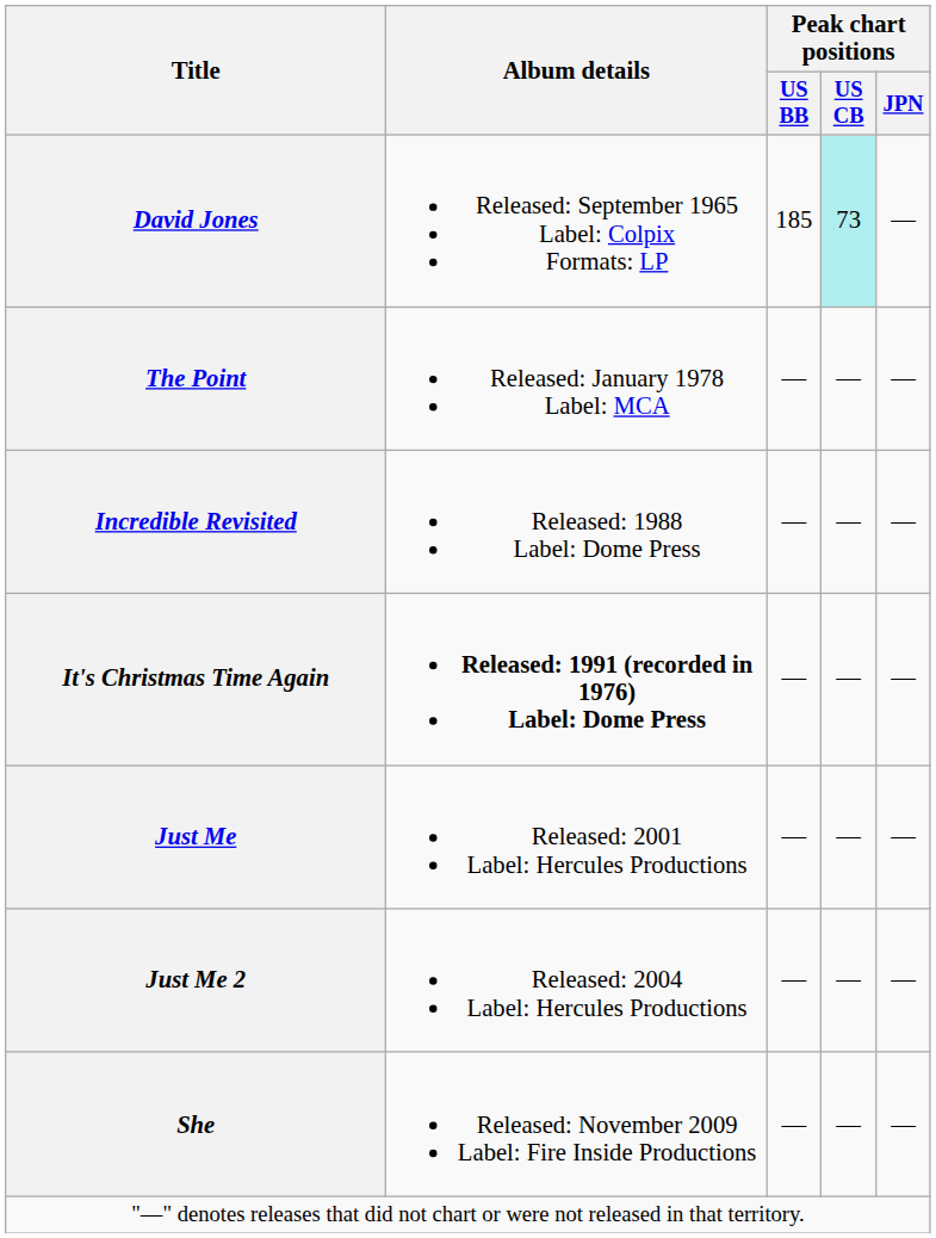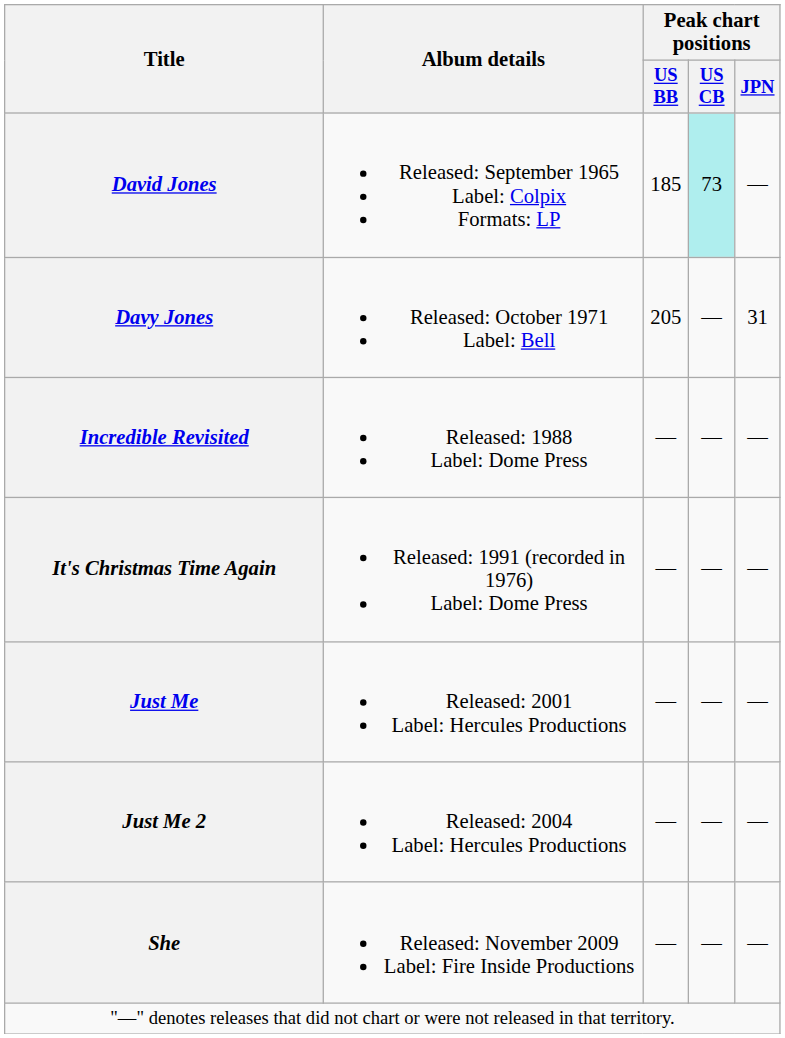 <table class="wikitable plainrowheaders" style="text-align:center;">
 <tr>
 <th rowspan="2" scope="col" style="width:15em;">Title</th>
 <th rowspan="2" scope="col" style="width:15em;">Album details</th>
 <th colspan="3">Peak chart positions</th>
 </tr>
 <tr>
 <th scope="col" style="width:2em;font-size:90%;"><a href='#'>US BB</a><br></th>
 <th scope="col" style="width:2em;font-size:90%;"><a href='#'>US CB</a><br></th>
 <th scope="col" style="width:2em;font-size:90%;"><a href='#'>JPN</a><br></th>
 </tr>
 <tr>
 <th scope="row"><em><a href='#'>David Jones</a></em></th>
 <td><br><ul><li>Released: September 1965</li><li>Label: <a href='#'>Colpix</a></li><li>Formats: <a href='#'>LP</a></li></ul></td>
 <td>185</td>
 <td style="background: paleturquoise;">73</td>
 <td>—</td>
 </tr>
 <tr>
-<th scope="row"><em><a href='#'>The Point</a></em></th>
-<td><br><ul><li>Released: January 1978</li><li>Label: <a href='#'>MCA</a></li></ul></td>
+<th scope="row"><em><a href='#'>Davy Jones</a></em></th>
+<td><br><ul><li>Released: October 1971</li><li>Label: <a href='#'>Bell</a></li></ul></td>
+<td>205</td>
 <td>—</td>
-<td>—</td>
-<td>—</td>
+<td>31</td>
 </tr>
 <tr>
 <th scope="row"><em><a href='#'>Incredible Revisited</a></em></th>
 <td><br><ul><li>Released: 1988</li><li>Label: Dome Press</li></ul></td>
 <td>—</td>
 <td>—</td>
 <td>—</td>
 </tr>
 <tr>
 <th scope="row"><em>It's Christmas Time Again</em></th>
-<td><strong><br><ul><li>Released: 1991 (recorded in 1976)</li><li>Label: Dome Press</li></ul></strong></td>
+<td><br><ul><li>Released: 1991 (recorded in 1976)</li><li>Label: Dome Press</li></ul></td>
 <td>—</td>
 <td>—</td>
 <td>—</td>
 </tr>
 <tr>
 <th scope="row"><em><a href='#'>Just Me</a></em></th>
 <td><br><ul><li>Released: 2001</li><li>Label: Hercules Productions</li></ul></td>
 <td>—</td>
 <td>—</td>
 <td>—</td>
 </tr>
 <tr>
 <th scope="row"><em>Just Me 2</em></th>
 <td><br><ul><li>Released: 2004</li><li>Label: Hercules Productions</li></ul></td>
 <td>—</td>
 <td>—</td>
 <td>—</td>
 </tr>
 <tr>
 <th scope="row"><em>She</em></th>
 <td><br><ul><li>Released: November 2009</li><li>Label: Fire Inside Productions</li></ul></td>
 <td>—</td>
 <td>—</td>
 <td>—</td>
 </tr>
 <tr>
 <td colspan="5" style="font-size:90%">"—" denotes releases that did not chart or were not released in that territory.</td>
 </tr>
 </table>
